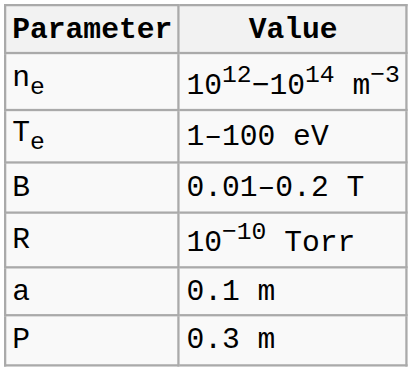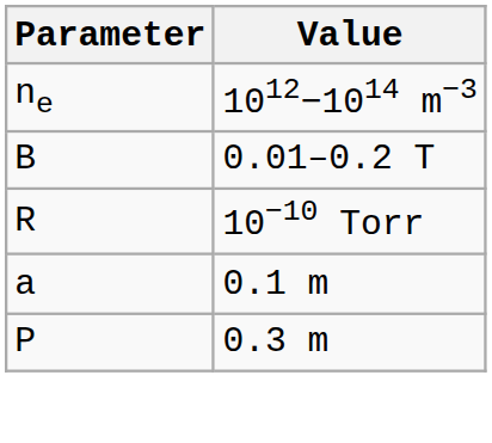 <table class="wikitable">
 <tr>
 <th>Parameter</th>
 <th>Value</th>
 </tr>
 <tr>
 <td>n<sub>e</sub></td>
 <td>10<sup>12</sup>−10<sup>14</sup> m<sup>−3</sup></td>
-</tr>
-<tr>
-<td>T<sub>e</sub></td>
-<td>1–100 eV</td>
 </tr>
 <tr>
 <td>B</td>
 <td>0.01–0.2 T</td>
 </tr>
 <tr>
 <td>R</td>
 <td>10<sup>−10</sup> Torr</td>
 </tr>
 <tr>
 <td>a</td>
 <td>0.1 m</td>
 </tr>
 <tr>
 <td>P</td>
 <td>0.3 m</td>
 </tr>
 </table>
